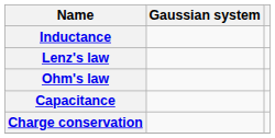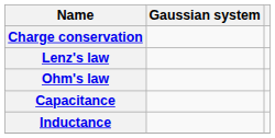 <table class="wikitable plainrowheaders">
 <tr>
 <th scope="col">Name</th>
 <th scope="col">Gaussian system</th>
 <th scope="col"></th>
 </tr>
 <tr>
-<th scope="row"><a href='#'>Inductance</a></th>
+<th scope="row"><a href='#'>Charge conservation</a></th>
 <td></td>
 <td></td>
 </tr>
 <tr>
 <th scope="row"><a href='#'>Lenz's law</a></th>
 <td></td>
 <td></td>
 </tr>
 <tr>
 <th scope="row"><a href='#'>Ohm's law</a></th>
 <td></td>
 <td></td>
 </tr>
 <tr>
 <th scope="row"><a href='#'>Capacitance</a></th>
 <td></td>
 <td></td>
 </tr>
 <tr>
-<th scope="row"><a href='#'>Charge conservation</a></th>
+<th scope="row"><a href='#'>Inductance</a></th>
 <td></td>
 <td></td>
 </tr>
 <tr>
 </tr>
 </table>
